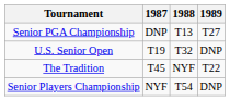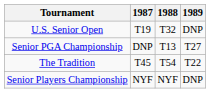 <table class="wikitable" style="font-size:95%;text-align:center;">
 <tr>
 <th>Tournament</th>
 <th>1987</th>
 <th>1988</th>
 <th>1989</th>
 </tr>
 <tr>
+<td><a href='#'>U.S. Senior Open</a></td>
+<td align="center">T19</td>
+<td align="center">T32</td>
+<td align="center">DNP</td>
+</tr>
+<tr>
 <td><a href='#'>Senior PGA Championship</a></td>
 <td align="center">DNP</td>
 <td align="center">T13</td>
 <td align="center">T27</td>
 </tr>
 <tr>
-<td><a href='#'>U.S. Senior Open</a></td>
-<td align="center">T19</td>
-<td align="center">T32</td>
-<td align="center">DNP</td>
-</tr>
-<tr>
 <td><a href='#'>The Tradition</a></td>
 <td align="center">T45</td>
-<td align="center">NYF</td>
+<td align="center">T54</td>
 <td align="center">T22</td>
 </tr>
 <tr>
 <td><a href='#'>Senior Players Championship</a></td>
 <td align="center">NYF</td>
-<td align="center">T54</td>
+<td align="center">NYF</td>
 <td align="center">DNP</td>
 </tr>
 </table>
